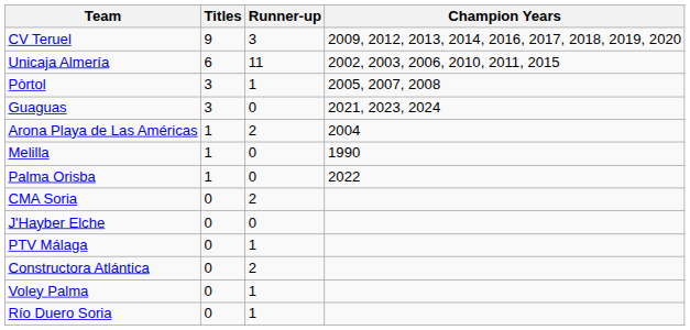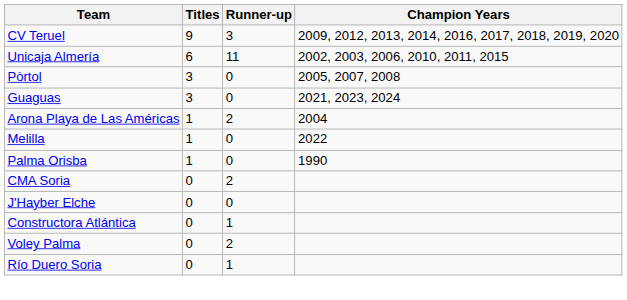 <table class="wikitable">
 <tr>
 <th>Team</th>
 <th>Titles</th>
 <th>Runner-up</th>
 <th>Champion Years</th>
 </tr>
 <tr>
 <td><a href='#'>CV Teruel</a></td>
 <td>9</td>
 <td>3</td>
 <td>2009, 2012, 2013, 2014, 2016, 2017, 2018, 2019, 2020</td>
 </tr>
 <tr>
 <td><a href='#'>Unicaja Almería</a></td>
 <td>6</td>
 <td>11</td>
 <td>2002, 2003, 2006, 2010, 2011, 2015</td>
 </tr>
 <tr>
 <td><a href='#'>Pòrtol</a></td>
 <td>3</td>
-<td>1</td>
+<td>0</td>
 <td>2005, 2007, 2008</td>
 </tr>
 <tr>
 <td><a href='#'>Guaguas</a></td>
 <td>3</td>
 <td>0</td>
 <td>2021, 2023, 2024</td>
 </tr>
 <tr>
 <td><a href='#'>Arona Playa de Las Américas</a></td>
 <td>1</td>
 <td>2</td>
 <td>2004</td>
 </tr>
 <tr>
 <td><a href='#'>Melilla</a></td>
 <td>1</td>
 <td>0</td>
-<td>1990</td>
+<td>2022</td>
 </tr>
 <tr>
 <td><a href='#'>Palma Orisba</a></td>
 <td>1</td>
 <td>0</td>
-<td>2022</td>
+<td>1990</td>
 </tr>
 <tr>
 <td><a href='#'>CMA Soria</a></td>
 <td>0</td>
 <td>2</td>
 <td></td>
 </tr>
 <tr>
 <td><a href='#'>J'Hayber Elche</a></td>
 <td>0</td>
 <td>0</td>
 <td></td>
 </tr>
 <tr>
-<td><a href='#'>PTV Málaga</a></td>
+<td><a href='#'>Constructora Atlántica</a></td>
 <td>0</td>
 <td>1</td>
 <td></td>
 </tr>
 <tr>
-<td><a href='#'>Constructora Atlántica</a></td>
+<td><a href='#'>Voley Palma</a></td>
 <td>0</td>
 <td>2</td>
-<td></td>
-</tr>
-<tr>
-<td><a href='#'>Voley Palma</a></td>
-<td>0</td>
-<td>1</td>
 <td></td>
 </tr>
 <tr>
 <td><a href='#'>Río Duero Soria</a></td>
 <td>0</td>
 <td>1</td>
 <td></td>
 </tr>
 </table>
